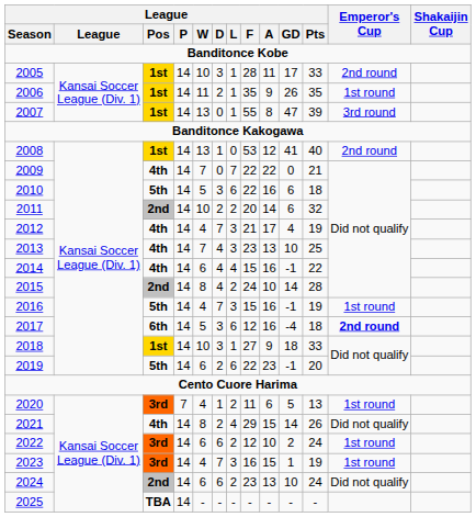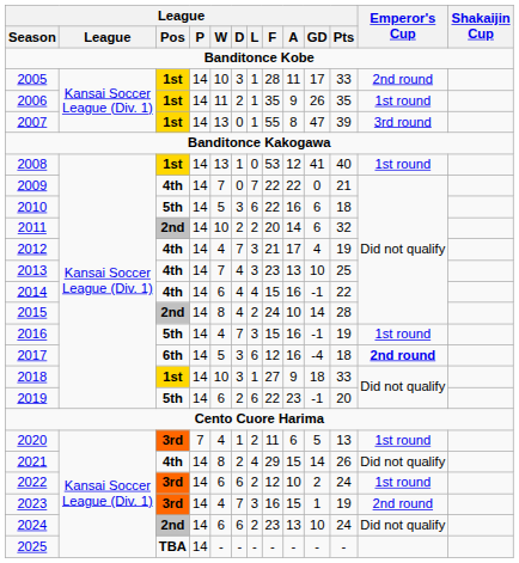 <table class="wikitable" style="text-align:center;">
 <tr>
 <th colspan="11">League</th>
 <th rowspan="2"><a href='#'>Emperor's<br>Cup</a></th>
 <th rowspan="2"r><a href='#'>Shakaijin <br> Cup</a></th>
 </tr>
 <tr>
 <th>Season</th>
 <th>League</th>
 <th>Pos</th>
 <th>P</th>
 <th>W</th>
 <th>D</th>
 <th>L</th>
 <th>F</th>
 <th>A</th>
 <th>GD</th>
 <th>Pts</th>
 </tr>
 <tr>
 <td colspan="13"><strong>Banditonce Kobe</strong></td>
 </tr>
 <tr>
 <td><a href='#'>2005</a></td>
 <td rowspan="3"><a href='#'>Kansai Soccer<br> League (Div. 1)</a></td>
 <td bgcolor="gold"><strong>1st</strong></td>
 <td>14</td>
 <td>10</td>
 <td>3</td>
 <td>1</td>
 <td>28</td>
 <td>11</td>
 <td>17</td>
 <td>33</td>
 <td><a href='#'>2nd round</a></td>
 <td></td>
 </tr>
 <tr>
 <td><a href='#'>2006</a></td>
 <td bgcolor=gold><strong>1st</strong></td>
 <td>14</td>
 <td>11</td>
 <td>2</td>
 <td>1</td>
 <td>35</td>
 <td>9</td>
 <td>26</td>
 <td>35</td>
 <td><a href='#'>1st round</a></td>
 <td></td>
 </tr>
 <tr>
 <td><a href='#'>2007</a></td>
 <td bgcolor=gold><strong>1st</strong></td>
 <td>14</td>
 <td>13</td>
 <td>0</td>
 <td>1</td>
 <td>55</td>
 <td>8</td>
 <td>47</td>
 <td>39</td>
 <td><a href='#'>3rd round</a></td>
 <td></td>
 </tr>
 <tr>
 <td colspan="13"><strong>Banditonce Kakogawa</strong></td>
 </tr>
 <tr>
 <td><a href='#'>2008</a></td>
 <td rowspan="12"><a href='#'>Kansai Soccer<br> League (Div. 1)</a></td>
 <td bgcolor="gold"><strong>1st</strong></td>
 <td>14</td>
 <td>13</td>
 <td>1</td>
 <td>0</td>
 <td>53</td>
 <td>12</td>
 <td>41</td>
 <td>40</td>
-<td><a href='#'>2nd round</a></td>
+<td><a href='#'>1st round</a></td>
 <td></td>
 </tr>
 <tr>
 <td><a href='#'>2009</a></td>
 <td><strong>4th</strong></td>
 <td>14</td>
 <td>7</td>
 <td>0</td>
 <td>7</td>
 <td>22</td>
 <td>22</td>
 <td>0</td>
 <td>21</td>
 <td rowspan="7">Did not qualify</td>
 <td></td>
 </tr>
 <tr>
 <td><a href='#'>2010</a></td>
 <td><strong>5th</strong></td>
 <td>14</td>
 <td>5</td>
 <td>3</td>
 <td>6</td>
 <td>22</td>
 <td>16</td>
 <td>6</td>
 <td>18</td>
 <td></td>
 </tr>
 <tr>
 <td><a href='#'>2011</a></td>
 <td bgcolor=silver><strong>2nd</strong></td>
 <td>14</td>
 <td>10</td>
 <td>2</td>
 <td>2</td>
 <td>20</td>
 <td>14</td>
 <td>6</td>
 <td>32</td>
 <td></td>
 </tr>
 <tr>
 <td><a href='#'>2012</a></td>
 <td><strong>4th</strong></td>
 <td>14</td>
 <td>4</td>
 <td>7</td>
 <td>3</td>
 <td>21</td>
 <td>17</td>
 <td>4</td>
 <td>19</td>
 <td></td>
 </tr>
 <tr>
 <td><a href='#'>2013</a></td>
 <td><strong>4th</strong></td>
 <td>14</td>
 <td>7</td>
 <td>4</td>
 <td>3</td>
 <td>23</td>
 <td>13</td>
 <td>10</td>
 <td>25</td>
 <td></td>
 </tr>
 <tr>
 <td><a href='#'>2014</a></td>
 <td><strong>4th</strong></td>
 <td>14</td>
 <td>6</td>
 <td>4</td>
 <td>4</td>
 <td>15</td>
 <td>16</td>
 <td>-1</td>
 <td>22</td>
 <td></td>
 </tr>
 <tr>
 <td><a href='#'>2015</a></td>
 <td bgcolor=silver><strong>2nd</strong></td>
 <td>14</td>
 <td>8</td>
 <td>4</td>
 <td>2</td>
 <td>24</td>
 <td>10</td>
 <td>14</td>
 <td>28</td>
 <td></td>
 </tr>
 <tr>
 <td><a href='#'>2016</a></td>
 <td><strong>5th</strong></td>
 <td>14</td>
 <td>4</td>
 <td>7</td>
 <td>3</td>
 <td>15</td>
 <td>16</td>
 <td>-1</td>
 <td>19</td>
 <td><a href='#'>1st round</a></td>
 <td></td>
 </tr>
 <tr>
 <td><a href='#'>2017</a></td>
 <td><strong>6th</strong></td>
 <td>14</td>
 <td>5</td>
 <td>3</td>
 <td>6</td>
 <td>12</td>
 <td>16</td>
 <td>-4</td>
 <td>18</td>
 <td><strong><a href='#'>2nd round</a></strong></td>
 <td></td>
 </tr>
 <tr>
 <td><a href='#'>2018</a></td>
 <td bgcolor=gold><strong>1st</strong></td>
 <td>14</td>
 <td>10</td>
 <td>3</td>
 <td>1</td>
 <td>27</td>
 <td>9</td>
 <td>18</td>
 <td>33</td>
 <td rowspan="2">Did not qualify</td>
 <td></td>
 </tr>
 <tr>
 <td><a href='#'>2019</a></td>
 <td><strong>5th</strong></td>
 <td>14</td>
 <td>6</td>
 <td>2</td>
 <td>6</td>
 <td>22</td>
 <td>23</td>
 <td>-1</td>
 <td>20</td>
 <td></td>
 </tr>
 <tr>
 <td colspan="13"><strong>Cento Cuore Harima</strong></td>
 </tr>
 <tr>
 <td><a href='#'>2020</a></td>
 <td rowspan="6"><a href='#'>Kansai Soccer<br> League (Div. 1)</a></td>
 <td bgcolor="ff6600"><strong>3rd</strong></td>
 <td>7</td>
 <td>4</td>
 <td>1</td>
 <td>2</td>
 <td>11</td>
 <td>6</td>
 <td>5</td>
 <td>13</td>
 <td><a href='#'>1st round</a></td>
 <td></td>
 </tr>
 <tr>
 <td><a href='#'>2021</a></td>
 <td><strong>4th</strong></td>
 <td>14</td>
 <td>8</td>
 <td>2</td>
 <td>4</td>
 <td>29</td>
 <td>15</td>
 <td>14</td>
 <td>26</td>
 <td>Did not qualify</td>
 <td></td>
 </tr>
 <tr>
 <td><a href='#'>2022</a></td>
 <td bgcolor=ff6600><strong>3rd</strong></td>
 <td>14</td>
 <td>6</td>
 <td>6</td>
 <td>2</td>
 <td>12</td>
 <td>10</td>
 <td>2</td>
 <td>24</td>
 <td><a href='#'>1st round</a></td>
 <td></td>
 </tr>
 <tr>
 <td><a href='#'>2023</a></td>
 <td bgcolor=ff6600><strong>3rd</strong></td>
 <td>14</td>
 <td>4</td>
 <td>7</td>
 <td>3</td>
 <td>16</td>
 <td>15</td>
 <td>1</td>
 <td>19</td>
-<td><a href='#'>1st round</a></td>
+<td><a href='#'>2nd round</a></td>
 <td></td>
 </tr>
 <tr>
 <td><a href='#'>2024</a></td>
 <td bgcolor=silver><strong>2nd</strong></td>
 <td>14</td>
 <td>6</td>
 <td>6</td>
 <td>2</td>
 <td>23</td>
 <td>13</td>
 <td>10</td>
 <td>24</td>
 <td>Did not qualify</td>
 <td></td>
 </tr>
 <tr>
 <td><a href='#'>2025</a></td>
 <td><strong>TBA</strong></td>
 <td>14</td>
 <td>-</td>
 <td>-</td>
 <td>-</td>
 <td>-</td>
 <td>-</td>
 <td>-</td>
 <td>-</td>
 <td></td>
 <td></td>
 </tr>
 </table>
